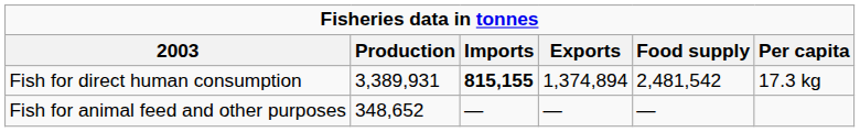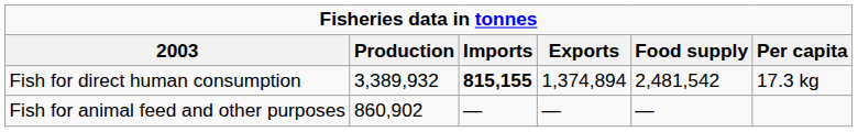 <table class="wikitable" border="1">
 <tr>
 <td colspan=6 style="text-align:center"><strong>Fisheries data in <a href='#'>tonnes</a></strong></td>
 </tr>
 <tr>
 <th>2003</th>
 <th>Production</th>
 <th>Imports</th>
 <th>Exports</th>
 <th>Food supply</th>
 <th>Per capita</th>
 </tr>
 <tr>
 <td>Fish for direct human consumption</td>
-<td>3,389,931</td>
+<td>3,389,932</td>
 <td><strong>815,155</strong></td>
 <td>1,374,894</td>
 <td>2,481,542</td>
 <td>17.3 kg</td>
 </tr>
 <tr>
 <td>Fish for animal feed and other purposes</td>
-<td>348,652</td>
+<td>860,902</td>
 <td>—</td>
 <td>—</td>
 <td>—</td>
 <td></td>
 </tr>
 </table>
